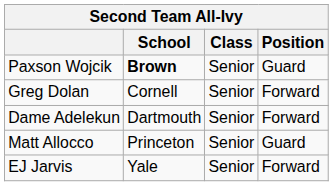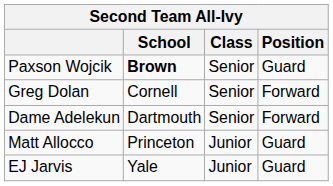 <table class="wikitable">
 <tr>
 <th colspan="4">Second Team All-Ivy</th>
 </tr>
 <tr>
 <th></th>
 <th>School</th>
 <th>Class</th>
 <th>Position</th>
 </tr>
 <tr>
 <td>Paxson Wojcik</td>
 <td><strong>Brown</strong></td>
 <td>Senior</td>
 <td>Guard</td>
 </tr>
 <tr>
 <td>Greg Dolan</td>
 <td>Cornell</td>
 <td>Senior</td>
 <td>Forward</td>
 </tr>
 <tr>
 <td>Dame Adelekun</td>
 <td>Dartmouth</td>
 <td>Senior</td>
 <td>Forward</td>
 </tr>
 <tr>
 <td>Matt Allocco</td>
 <td>Princeton</td>
-<td>Senior</td>
+<td>Junior</td>
 <td>Guard</td>
 </tr>
 <tr>
 <td>EJ Jarvis</td>
 <td>Yale</td>
-<td>Senior</td>
-<td>Forward</td>
+<td>Junior</td>
+<td>Guard</td>
 </tr>
 </table>
